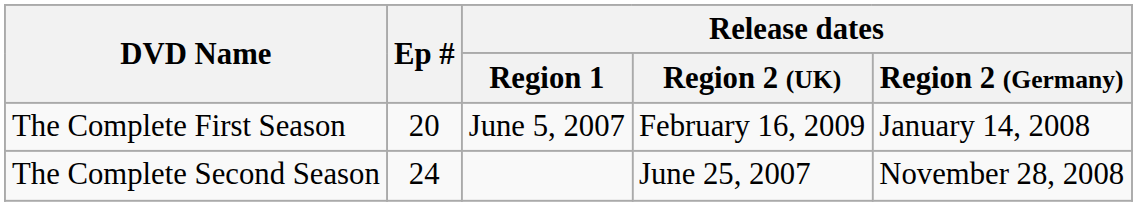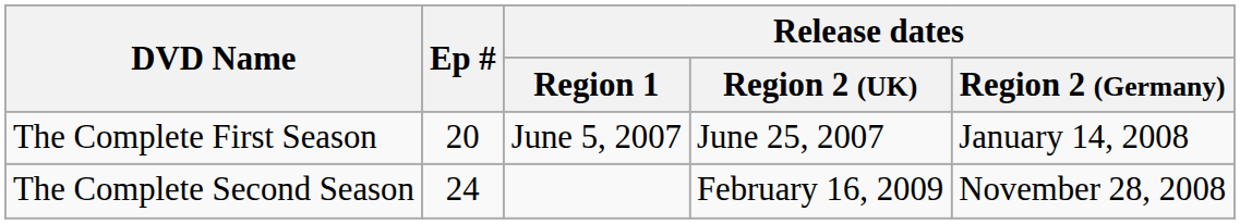 <table class="wikitable">
 <tr>
 <th rowspan="2">DVD Name</th>
 <th rowspan="2">Ep #</th>
 <th colspan="3">Release dates</th>
 </tr>
 <tr>
 <th>Region 1</th>
 <th>Region 2 <small>(UK)</small></th>
 <th>Region 2 <small>(Germany)</small></th>
 </tr>
 <tr>
 <td>The Complete First Season</td>
 <td style="text-align:center;">20</td>
 <td>June 5, 2007</td>
-<td>February 16, 2009</td>
+<td>June 25, 2007</td>
 <td>January 14, 2008</td>
 </tr>
 <tr>
 <td>The Complete Second Season</td>
 <td style="text-align:center;">24</td>
 <td></td>
-<td>June 25, 2007</td>
+<td>February 16, 2009</td>
 <td>November 28, 2008</td>
 </tr>
 </table>
